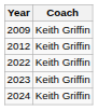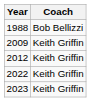 <table class="wikitable">
 <tr>
 <th>Year</th>
 <th>Coach</th>
+</tr>
+<tr>
+<td>1988</td>
+<td>Bob Bellizzi</td>
 </tr>
 <tr>
 <td>2009</td>
 <td>Keith Griffin</td>
 </tr>
 <tr>
 <td>2012</td>
 <td>Keith Griffin</td>
 </tr>
 <tr>
 <td>2022</td>
 <td>Keith Griffin</td>
 </tr>
 <tr>
 <td>2023</td>
 <td>Keith Griffin</td>
 </tr>
-<tr>
-<td>2024</td>
-<td>Keith Griffin</td>
-</tr>
 </table>
